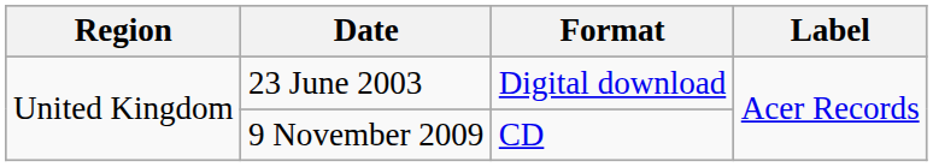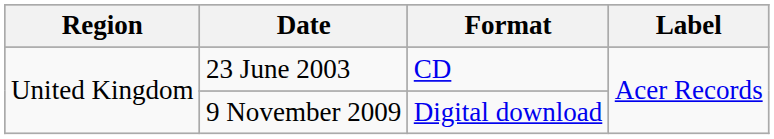 <table class="wikitable">
 <tr>
 <th>Region</th>
 <th>Date</th>
 <th>Format</th>
 <th>Label</th>
 </tr>
 <tr>
 <td rowspan=2>United Kingdom</td>
 <td>23 June 2003</td>
-<td><a href='#'>Digital download</a></td>
+<td><a href='#'>CD</a></td>
 <td rowspan=2><a href='#'>Acer Records</a></td>
 </tr>
 <tr>
 <td>9 November 2009 </td>
-<td><a href='#'>CD</a></td>
+<td><a href='#'>Digital download</a></td>
 </tr>
 </table>
